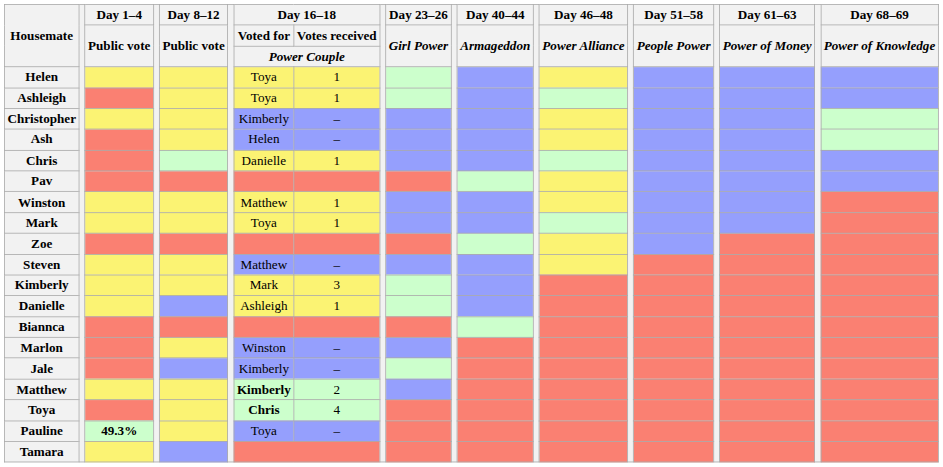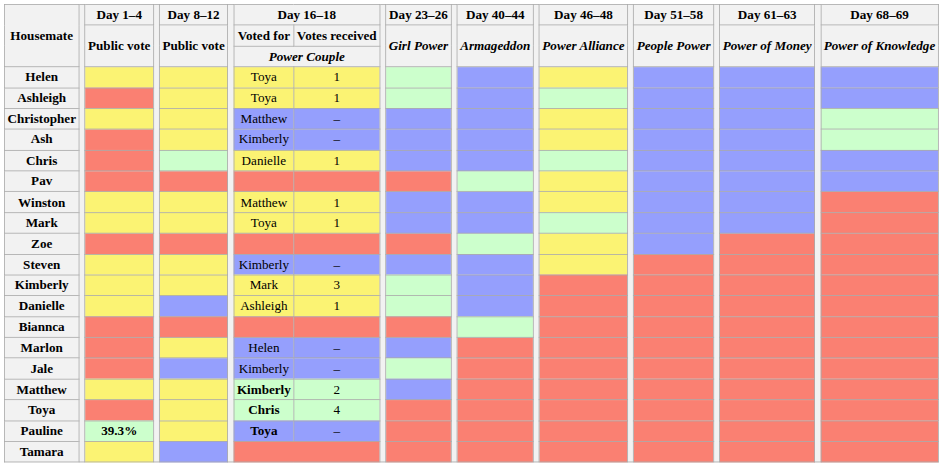 <table class="wikitable" style="text-align:center">
 <tr>
 <th rowspan="3">Housemate</th>
 <th rowspan="22"></th>
 <th>Day 1–4</th>
 <th rowspan="22"></th>
 <th>Day 8–12</th>
 <th rowspan="22"></th>
 <th colspan=2>Day 16–18</th>
 <th rowspan="22"></th>
 <th>Day 23–26</th>
 <th rowspan="22"></th>
 <th>Day 40–44</th>
 <th rowspan="22"></th>
 <th>Day 46–48</th>
 <th rowspan="22"></th>
 <th>Day 51–58</th>
 <th rowspan="22"></th>
 <th>Day 61–63</th>
 <th rowspan="22"></th>
 <th>Day 68–69</th>
 </tr>
 <tr>
 <th rowspan=2>Public vote</th>
 <th rowspan=2>Public vote</th>
 <th>Voted for</th>
 <th>Votes received</th>
 <th rowspan=2><em>Girl Power</em></th>
 <th rowspan=2><em>Armageddon</em></th>
 <th rowspan=2><em>Power Alliance</em></th>
 <th rowspan=2><em>People Power</em></th>
 <th rowspan=2><em>Power of Money</em></th>
 <th rowspan=2><em>Power of Knowledge</em></th>
 </tr>
 <tr>
 <th colspan=2><em>Power Couple</em></th>
 </tr>
 <tr>
 <th>Helen</th>
 <td style="background:#FBF373;"></td>
 <td style="background:#FBF373;"></td>
 <td style="background:#FBF373;">Toya</td>
 <td style="background:#FBF373;">1</td>
 <td style="background:#cfc;"></td>
 <td style="background:#959ffd;"></td>
 <td style="background:#FBF373;"></td>
 <td style="background:#959ffd;"></td>
 <td style="background:#959ffd;"></td>
 <td style="background:#959ffd;"></td>
 </tr>
 <tr>
 <th>Ashleigh</th>
 <td style="background:salmon;"></td>
 <td style="background:#FBF373;"></td>
 <td style="background:#FBF373;">Toya</td>
 <td style="background:#FBF373;">1</td>
 <td style="background:#cfc;"></td>
 <td style="background:#959ffd;"></td>
 <td style="background:#cfc;"></td>
 <td style="background:#959ffd;"></td>
 <td style="background:#959ffd;"></td>
 <td style="background:#959ffd;"></td>
 </tr>
 <tr>
 <th>Christopher</th>
 <td style="background:#FBF373;"></td>
 <td style="background:#FBF373;"></td>
-<td style="background:#959ffd;">Kimberly</td>
+<td style="background:#959ffd;">Matthew</td>
 <td style="background:#959ffd;">–</td>
 <td style="background:#959ffd;"></td>
 <td style="background:#959ffd;"></td>
 <td style="background:#FBF373;"></td>
 <td style="background:#959ffd;"></td>
 <td style="background:#959ffd;"></td>
 <td style="background:#cfc;"></td>
 </tr>
 <tr>
 <th>Ash</th>
 <td style="background:salmon;"></td>
 <td style="background:#FBF373;"></td>
-<td style="background:#959ffd;">Helen</td>
+<td style="background:#959ffd;">Kimberly</td>
 <td style="background:#959ffd;">–</td>
 <td style="background:#959ffd;"></td>
 <td style="background:#959ffd;"></td>
 <td style="background:#FBF373;"></td>
 <td style="background:#959ffd;"></td>
 <td style="background:#959ffd;"></td>
 <td style="background:#cfc;"></td>
 </tr>
 <tr>
 <th>Chris</th>
 <td style="background:salmon;"></td>
 <td style="background:#cfc;"></td>
 <td style="background:#FBF373;">Danielle</td>
 <td style="background:#FBF373;">1</td>
 <td style="background:#959ffd;"></td>
 <td style="background:#959ffd;"></td>
 <td style="background:#cfc;"></td>
 <td style="background:#959ffd;"></td>
 <td style="background:#959ffd;"></td>
 <td style="background:#959ffd;"></td>
 </tr>
 <tr>
 <th>Pav</th>
 <td style="background:salmon;"></td>
 <td style="background:salmon;"></td>
 <td style="background:salmon;"></td>
 <td style="background:salmon;"></td>
 <td style="background:salmon;"></td>
 <td style="background:#cfc;"></td>
 <td style="background:#FBF373;"></td>
 <td style="background:#959ffd;"></td>
 <td style="background:#959ffd;"></td>
 <td style="background:#959ffd;"></td>
 </tr>
 <tr>
 <th>Winston</th>
 <td style="background:#FBF373;"></td>
 <td style="background:#FBF373;"></td>
 <td style="background:#FBF373;">Matthew</td>
 <td style="background:#FBF373;">1</td>
 <td style="background:#959ffd;"></td>
 <td style="background:#959ffd;"></td>
 <td style="background:#FBF373;"></td>
 <td style="background:#959ffd;"></td>
 <td style="background:#959ffd;"></td>
 <td style="background:salmon;"></td>
 </tr>
 <tr>
 <th>Mark</th>
 <td style="background:#FBF373;"></td>
 <td style="background:#FBF373;"></td>
 <td style="background:#FBF373;">Toya</td>
 <td style="background:#FBF373;">1</td>
 <td style="background:#959ffd;"></td>
 <td style="background:#959ffd;"></td>
 <td style="background:#cfc;"></td>
 <td style="background:#959ffd;"></td>
 <td style="background:#959ffd;"></td>
 <td style="background:salmon;"></td>
 </tr>
 <tr>
 <th>Zoe</th>
 <td style="background:salmon;"></td>
 <td style="background:salmon;"></td>
 <td style="background:salmon;"></td>
 <td style="background:salmon;"></td>
 <td style="background:salmon;"></td>
 <td style="background:#cfc;"></td>
 <td style="background:#FBF373;"></td>
 <td style="background:#959ffd;"></td>
 <td style="background:salmon;"></td>
 <td style="background:salmon;"></td>
 </tr>
 <tr>
 <th>Steven</th>
 <td style="background:#FBF373;"></td>
 <td style="background:#FBF373;"></td>
-<td style="background:#959ffd;">Matthew</td>
+<td style="background:#959ffd;">Kimberly</td>
 <td style="background:#959ffd;">–</td>
 <td style="background:#959ffd;"></td>
 <td style="background:#959ffd;"></td>
 <td style="background:#FBF373;"></td>
 <td style="background:salmon;"></td>
 <td style="background:salmon;"></td>
 <td style="background:salmon;"></td>
 </tr>
 <tr>
 <th>Kimberly</th>
 <td style="background:#FBF373;"></td>
 <td style="background:#FBF373;"></td>
 <td style="background:#FBF373;">Mark</td>
 <td style="background:#FBF373;">3</td>
 <td style="background:#cfc;"></td>
 <td style="background:#959ffd;"></td>
 <td style="background:salmon;"></td>
 <td style="background:salmon;"></td>
 <td style="background:salmon;"></td>
 <td style="background:salmon;"></td>
 </tr>
 <tr>
 <th>Danielle</th>
 <td style="background:#FBF373;"></td>
 <td style="background:#959ffd;"></td>
 <td style="background:#FBF373;">Ashleigh</td>
 <td style="background:#FBF373;">1</td>
 <td style="background:#cfc;"></td>
 <td style="background:#959ffd;"></td>
 <td style="background:salmon;"></td>
 <td style="background:salmon;"></td>
 <td style="background:salmon;"></td>
 <td style="background:salmon;"></td>
 </tr>
 <tr>
 <th>Biannca</th>
 <td style="background:salmon;"></td>
 <td style="background:salmon;"></td>
 <td style="background:salmon;"></td>
 <td style="background:salmon;"></td>
 <td style="background:salmon;"></td>
 <td style="background:#cfc;"></td>
 <td style="background:salmon;"></td>
 <td style="background:salmon;"></td>
 <td style="background:salmon;"></td>
 <td style="background:salmon;"></td>
 </tr>
 <tr>
 <th>Marlon</th>
 <td style="background:salmon;"></td>
 <td style="background:#FBF373;"></td>
-<td style="background:#959ffd;">Winston</td>
+<td style="background:#959ffd;">Helen</td>
 <td style="background:#959ffd;">–</td>
 <td style="background:#959ffd;"></td>
 <td style="background:salmon;"></td>
 <td style="background:salmon;"></td>
 <td style="background:salmon;"></td>
 <td style="background:salmon;"></td>
 <td style="background:salmon;"></td>
 </tr>
 <tr>
 <th>Jale</th>
 <td style="background:salmon;"></td>
 <td style="background:#959ffd;"></td>
 <td style="background:#959ffd;">Kimberly</td>
 <td style="background:#959ffd;">–</td>
 <td style="background:#cfc;"></td>
 <td style="background:salmon;"></td>
 <td style="background:salmon;"></td>
 <td style="background:salmon;"></td>
 <td style="background:salmon;"></td>
 <td style="background:salmon;"></td>
 </tr>
 <tr>
 <th>Matthew</th>
 <td style="background:#FBF373;"></td>
 <td style="background:#FBF373;"></td>
 <td style="background:#cfc;"><strong>Kimberly</strong></td>
 <td style="background:#cfc;">2</td>
 <td style="background:#959ffd;"></td>
 <td style="background:salmon;"></td>
 <td style="background:salmon;"></td>
 <td style="background:salmon;"></td>
 <td style="background:salmon;"></td>
 <td style="background:salmon;"></td>
 </tr>
 <tr>
 <th>Toya</th>
 <td style="background:salmon;"></td>
 <td style="background:#FBF373;"></td>
 <td style="background:#cfc;"><strong>Chris</strong></td>
 <td style="background:#cfc;">4</td>
 <td style="background:salmon;"></td>
 <td style="background:salmon;"></td>
 <td style="background:salmon;"></td>
 <td style="background:salmon;"></td>
 <td style="background:salmon;"></td>
 <td style="background:salmon;"></td>
 </tr>
 <tr>
 <th>Pauline</th>
-<td style="background:#cfc;"><strong>49.3%</strong></td>
+<td style="background:#cfc;"><strong>39.3%</strong></td>
 <td style="background:#FBF373;"></td>
-<td style="background:#959ffd;">Toya</td>
+<td style="background:#959ffd;"><strong>Toya</strong></td>
 <td style="background:#959ffd;">–</td>
 <td style="background:salmon;"></td>
 <td style="background:salmon;"></td>
 <td style="background:salmon;"></td>
 <td style="background:salmon;"></td>
 <td style="background:salmon;"></td>
 <td style="background:salmon;"></td>
 </tr>
 <tr>
 <th>Tamara</th>
 <td style="background:#FBF373;"></td>
 <td style="background:#959ffd;"></td>
 <td style="background:salmon;" colspan=2></td>
 <td style="background:salmon;"></td>
 <td style="background:salmon;"></td>
 <td style="background:salmon;"></td>
 <td style="background:salmon;"></td>
 <td style="background:salmon;"></td>
 <td style="background:salmon;"></td>
 </tr>
 </table>
